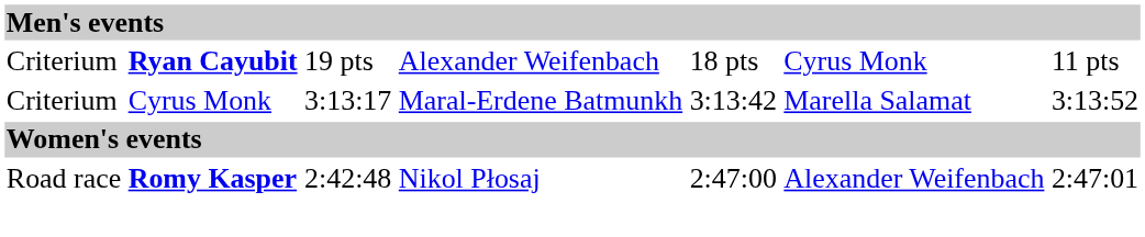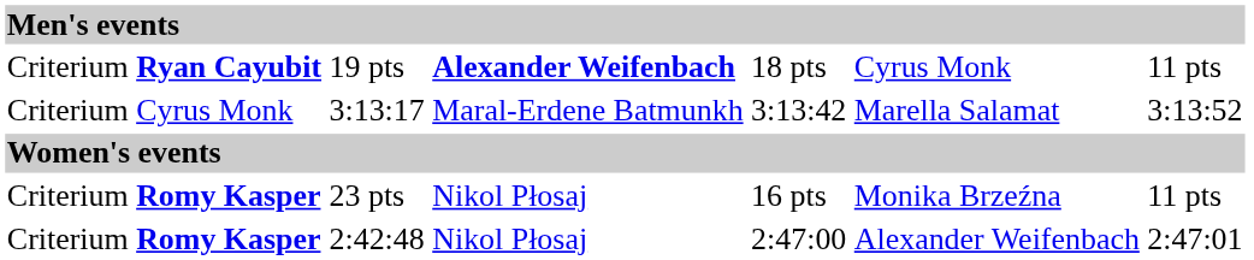 <table>
 <tr bgcolor="#cccccc">
 <td colspan=7><strong>Men's events</strong></td>
 </tr>
 <tr>
 <td>Criterium<br></td>
 <td><strong><a href='#'>Ryan Cayubit</a></strong><br><small></small></td>
 <td>19 pts</td>
-<td><a href='#'>Alexander Weifenbach</a><br><small></small></td>
+<td><strong><a href='#'>Alexander Weifenbach</a><br><small></small></strong></td>
 <td>18 pts</td>
 <td><a href='#'>Cyrus Monk</a><br><small></small></td>
 <td>11 pts</td>
 </tr>
 <tr>
 <td>Criterium<br></td>
 <td><a href='#'>Cyrus Monk</a><br><small></small></td>
 <td>3:13:17</td>
 <td><a href='#'>Maral-Erdene Batmunkh</a><br><small></small></td>
 <td>3:13:42</td>
 <td><a href='#'>Marella Salamat</a><br><small></small></td>
 <td>3:13:52</td>
 </tr>
 <tr bgcolor="#cccccc">
 <td colspan=7><strong>Women's events</strong></td>
 </tr>
 <tr>
-<td>Road race<br></td>
+<td>Criterium<br></td>
+<td><strong><a href='#'>Romy Kasper</a></strong><br><small></small></td>
+<td>23 pts</td>
+<td><a href='#'>Nikol Płosaj</a><br><small></small></td>
+<td>16 pts</td>
+<td><a href='#'>Monika Brzeźna</a><br><small></small></td>
+<td>11 pts</td>
+</tr>
+<tr>
+<td>Criterium<br></td>
 <td><strong><a href='#'>Romy Kasper</a></strong><br><small></small></td>
 <td>2:42:48</td>
 <td><a href='#'>Nikol Płosaj</a><br><small></small></td>
 <td>2:47:00</td>
 <td><a href='#'>Alexander Weifenbach</a><br><small></small></td>
 <td>2:47:01</td>
 </tr>
 <tr>
 </tr>
 </table>
